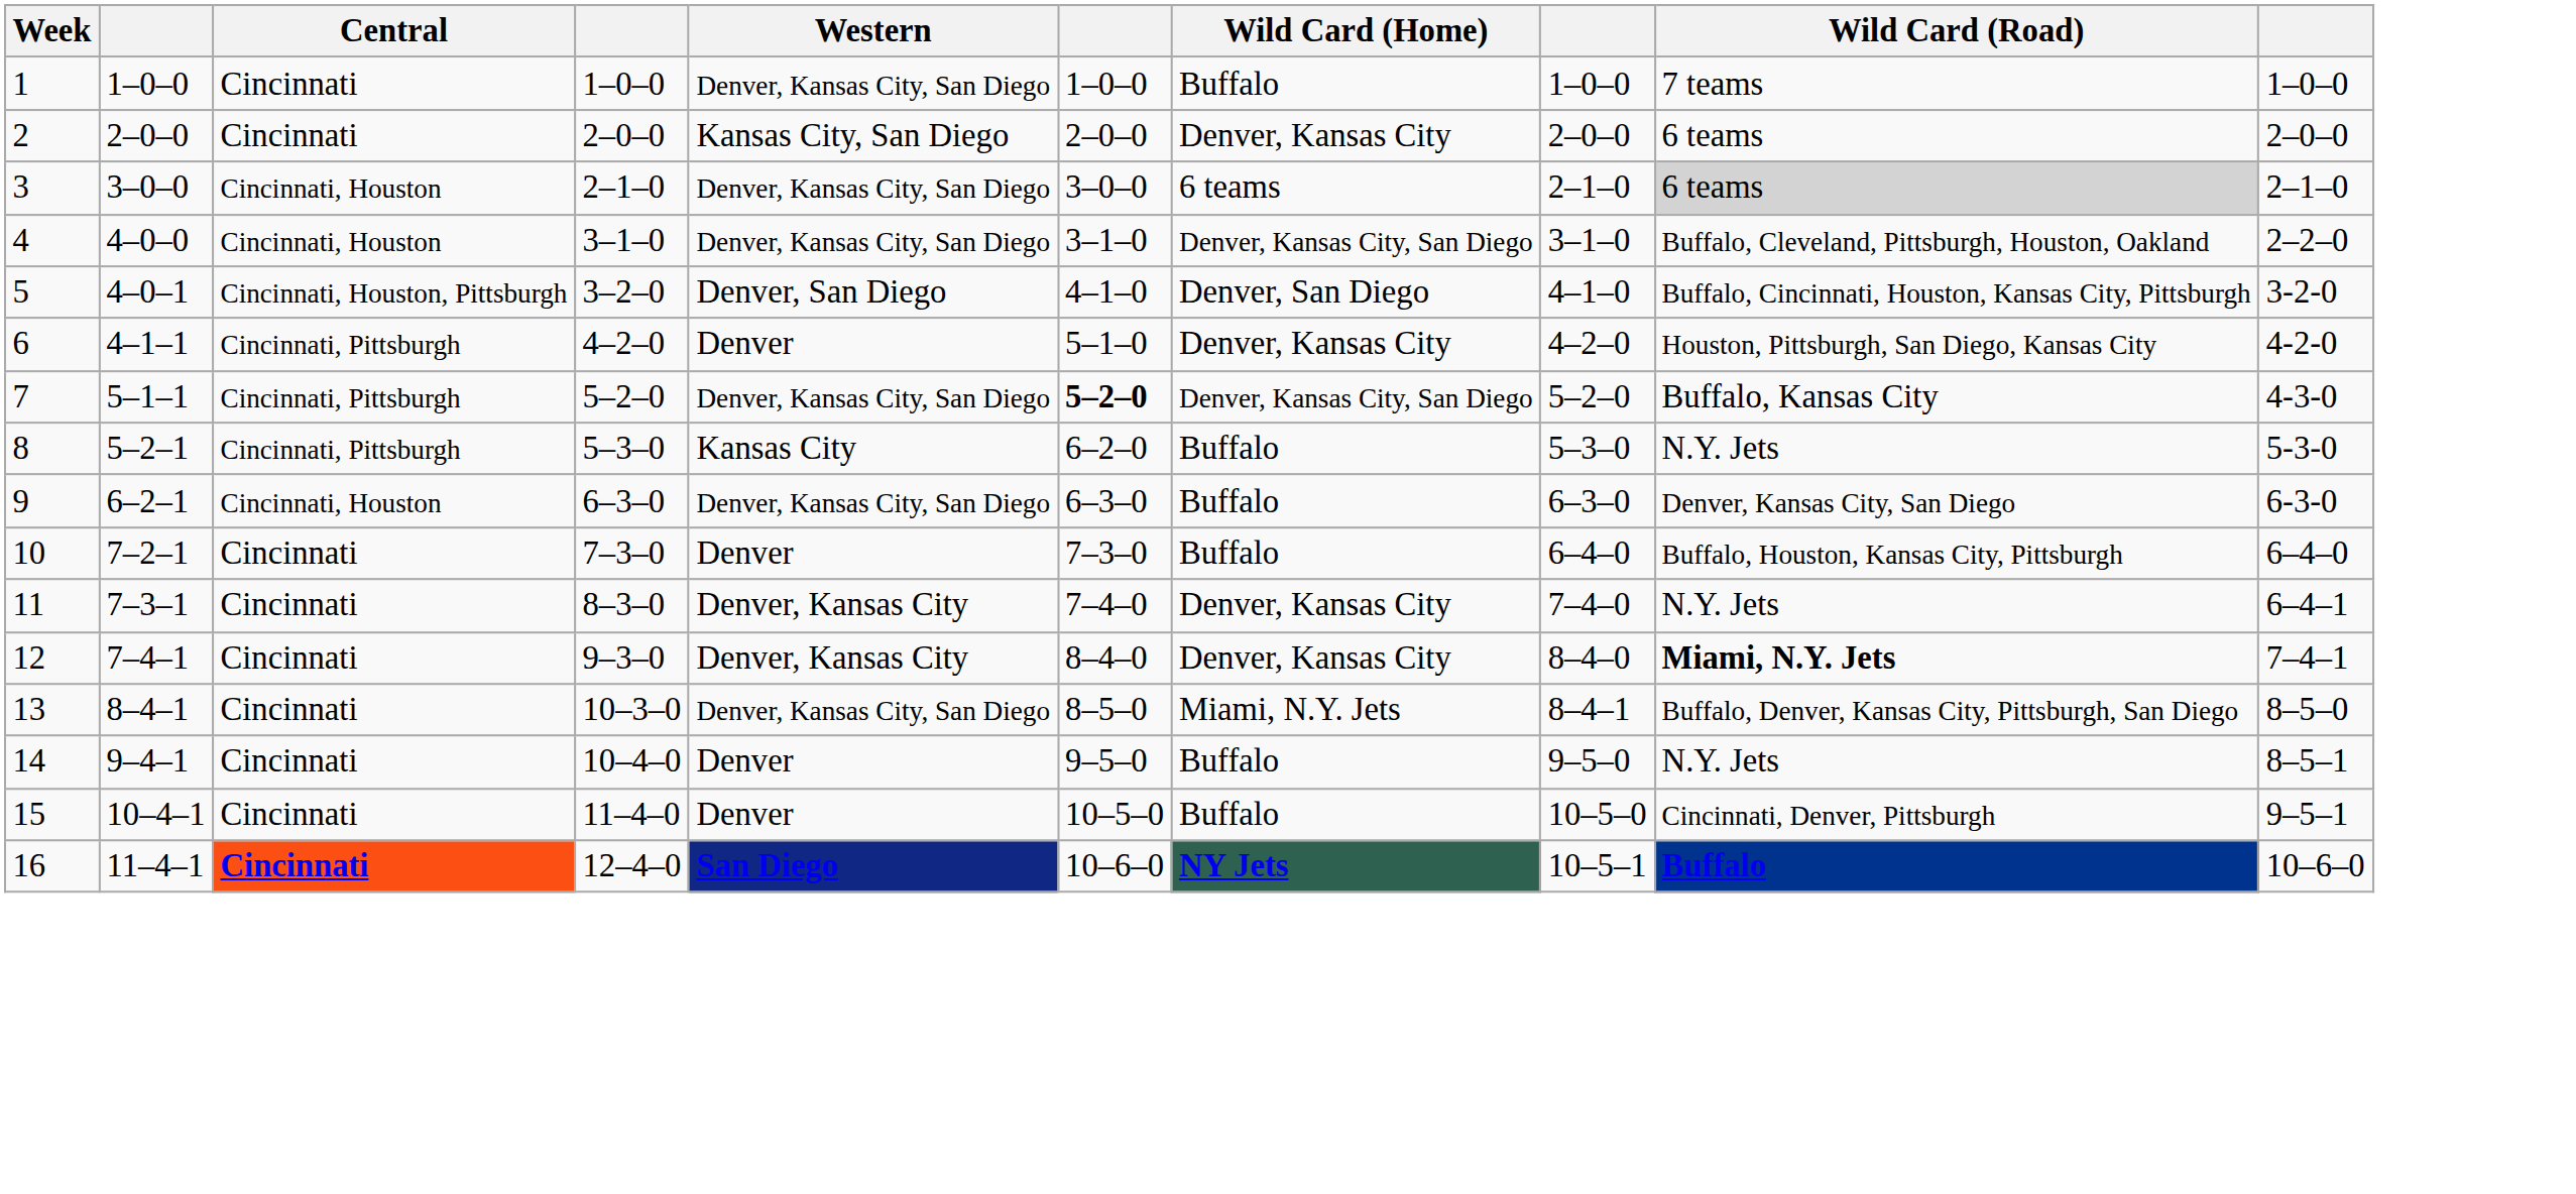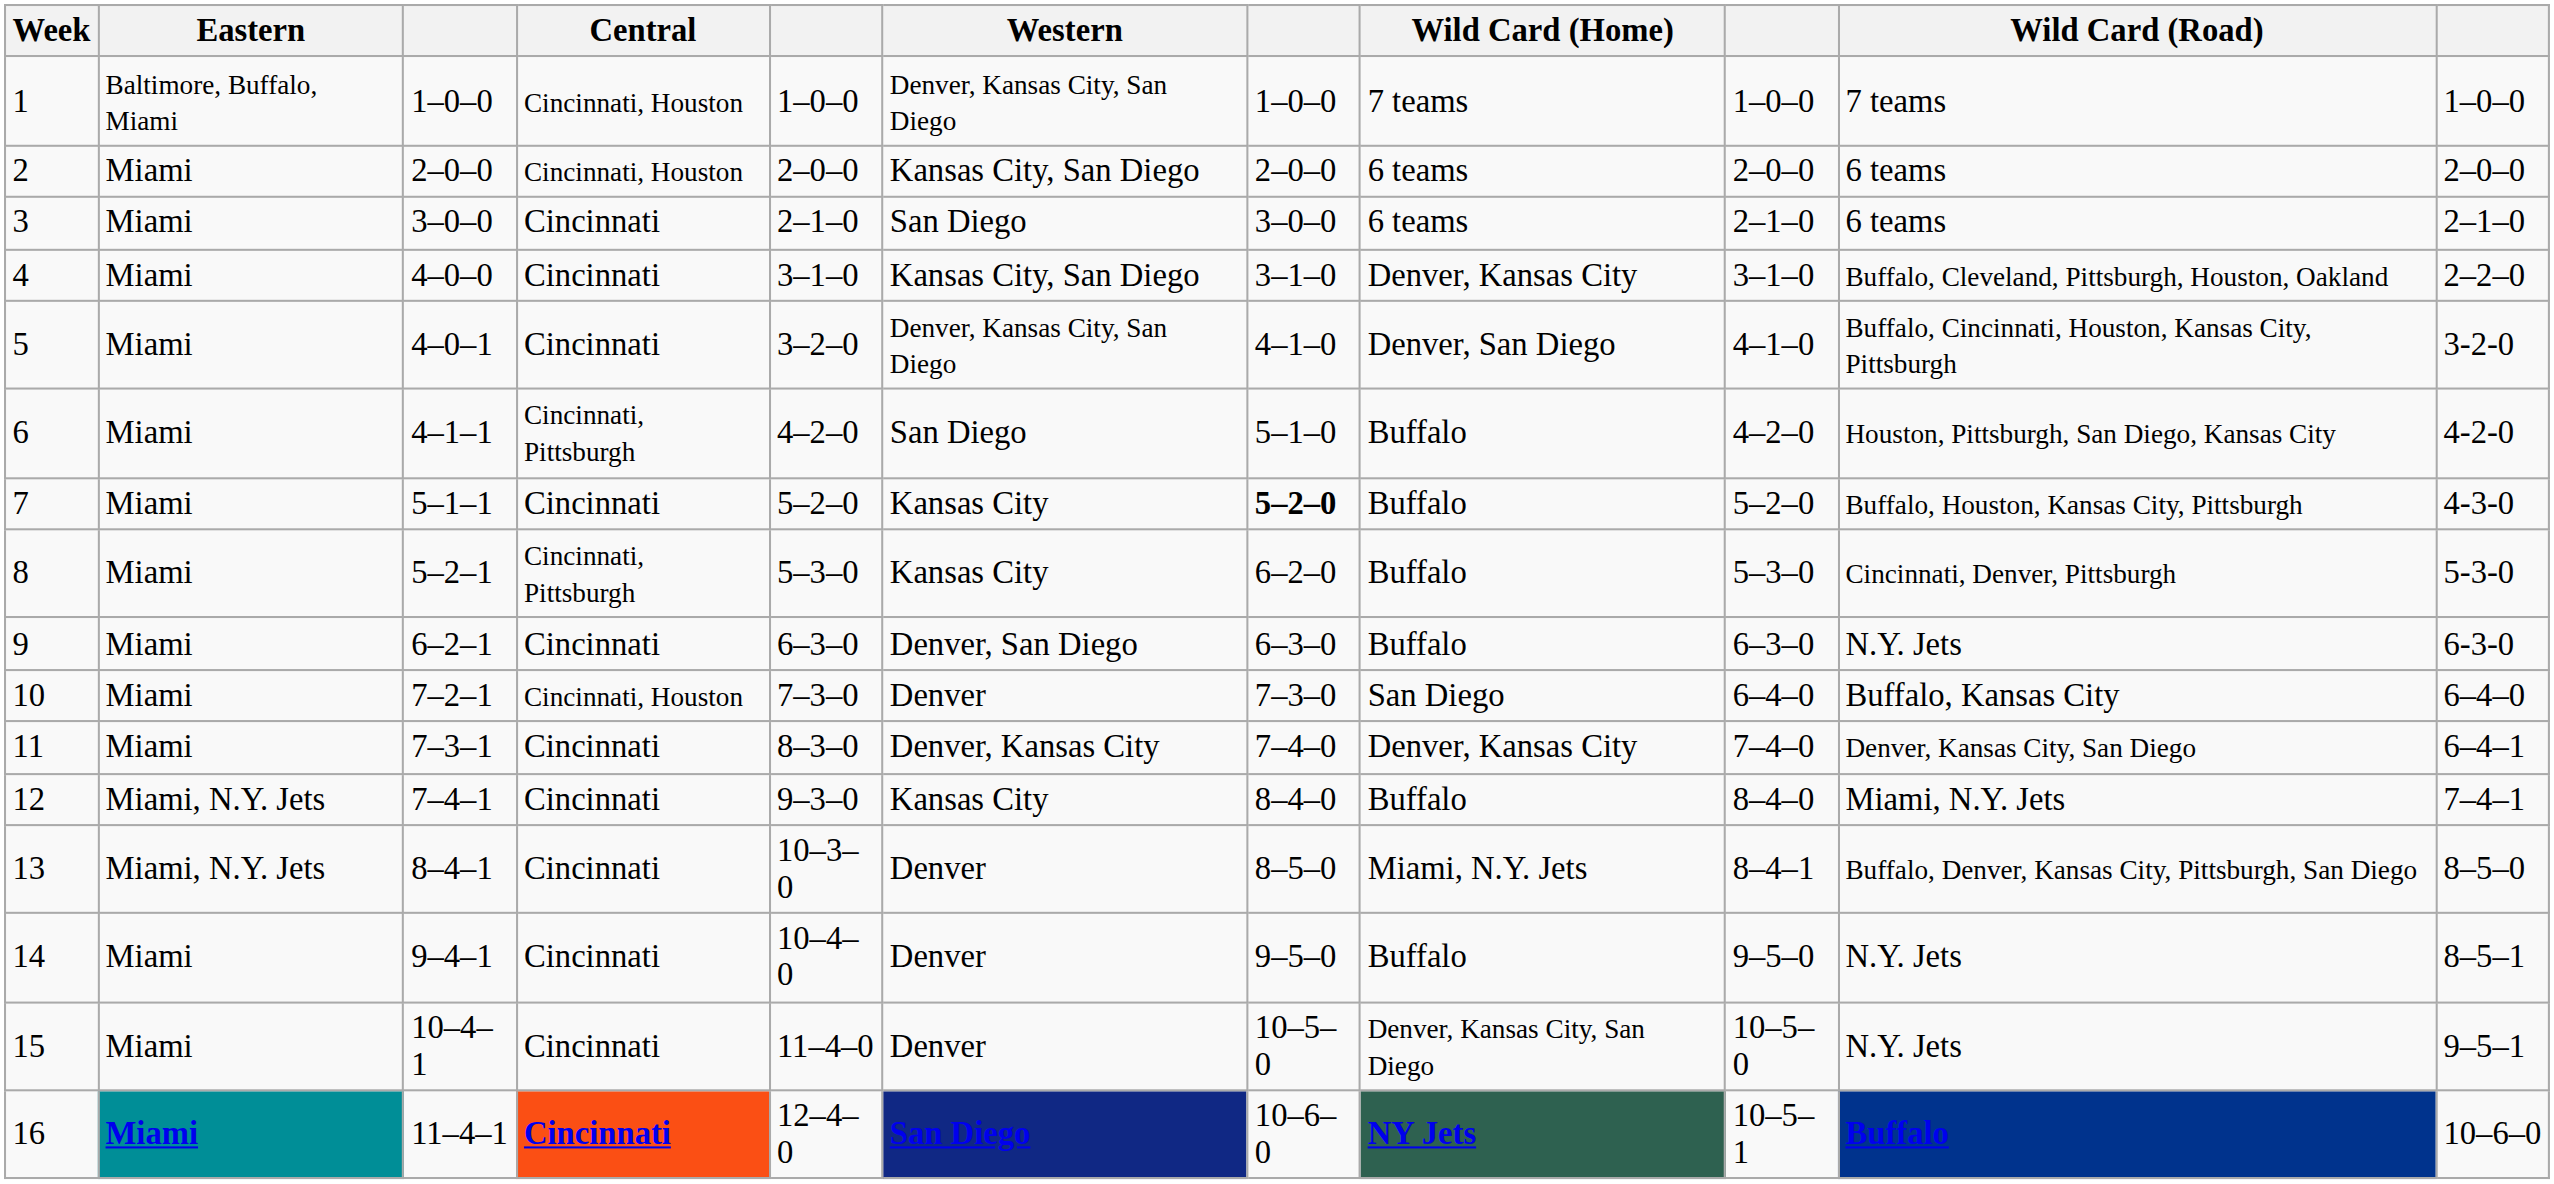 <table class="wikitable">
 <tr>
 <th>Week</th>
+<th>Eastern</th>
 <th></th>
 <th>Central</th>
 <th></th>
 <th>Western</th>
 <th></th>
 <th>Wild Card (Home)</th>
 <th></th>
 <th>Wild Card (Road)</th>
 <th></th>
 </tr>
 <tr>
 <td>1</td>
+<td><small>Baltimore, Buffalo, Miami</small></td>
 <td>1–0–0</td>
-<td>Cincinnati</td>
+<td><small>Cincinnati, Houston</small></td>
 <td>1–0–0</td>
 <td><small>Denver, Kansas City, San Diego</small></td>
 <td>1–0–0</td>
-<td>Buffalo</td>
+<td>7 teams</td>
 <td>1–0–0</td>
 <td>7 teams</td>
 <td>1–0–0</td>
 </tr>
 <tr>
 <td>2</td>
+<td>Miami</td>
 <td>2–0–0</td>
-<td>Cincinnati</td>
+<td><small>Cincinnati, Houston</small></td>
 <td>2–0–0</td>
 <td>Kansas City, San Diego</td>
 <td>2–0–0</td>
-<td>Denver, Kansas City</td>
+<td>6 teams</td>
 <td>2–0–0</td>
 <td>6 teams</td>
 <td>2–0–0</td>
 </tr>
 <tr>
 <td>3</td>
+<td>Miami</td>
 <td>3–0–0</td>
-<td><small>Cincinnati, Houston</small></td>
+<td>Cincinnati</td>
 <td>2–1–0</td>
-<td><small>Denver, Kansas City, San Diego</small></td>
+<td>San Diego</td>
 <td>3–0–0</td>
 <td>6 teams</td>
 <td>2–1–0</td>
-<td style="background: lightgrey;">6 teams</td>
+<td>6 teams</td>
 <td>2–1–0</td>
 </tr>
 <tr>
 <td>4</td>
+<td>Miami</td>
 <td>4–0–0</td>
-<td><small>Cincinnati, Houston</small></td>
+<td>Cincinnati</td>
 <td>3–1–0</td>
-<td><small>Denver, Kansas City, San Diego</small></td>
+<td>Kansas City, San Diego</td>
 <td>3–1–0</td>
-<td><small>Denver, Kansas City, San Diego</small></td>
+<td>Denver, Kansas City</td>
 <td>3–1–0</td>
 <td><small>Buffalo, Cleveland, Pittsburgh, Houston, Oakland</small></td>
 <td>2–2–0</td>
 </tr>
 <tr>
 <td>5</td>
+<td>Miami</td>
 <td>4–0–1</td>
-<td><small>Cincinnati, Houston, Pittsburgh</small></td>
+<td>Cincinnati</td>
 <td>3–2–0</td>
-<td>Denver, San Diego</td>
+<td><small>Denver, Kansas City, San Diego</small></td>
 <td>4–1–0</td>
 <td>Denver, San Diego</td>
 <td>4–1–0</td>
 <td><small>Buffalo, Cincinnati, Houston, Kansas City, Pittsburgh</small></td>
 <td>3-2-0</td>
 </tr>
 <tr>
 <td>6</td>
+<td>Miami</td>
 <td>4–1–1</td>
 <td><small>Cincinnati, Pittsburgh</small></td>
 <td>4–2–0</td>
-<td>Denver</td>
+<td>San Diego</td>
 <td>5–1–0</td>
-<td>Denver, Kansas City</td>
+<td>Buffalo</td>
 <td>4–2–0</td>
 <td><small>Houston, Pittsburgh, San Diego, Kansas City</small></td>
 <td>4-2-0</td>
 </tr>
 <tr>
 <td>7</td>
+<td>Miami</td>
 <td>5–1–1</td>
-<td><small>Cincinnati, Pittsburgh</small></td>
+<td>Cincinnati</td>
 <td>5–2–0</td>
-<td><small>Denver, Kansas City, San Diego</small></td>
+<td>Kansas City</td>
 <td><strong>5–2–0</strong></td>
-<td><small>Denver, Kansas City, San Diego</small></td>
+<td>Buffalo</td>
 <td>5–2–0</td>
-<td>Buffalo, Kansas City</td>
+<td><small>Buffalo, Houston, Kansas City, Pittsburgh</small></td>
 <td>4-3-0</td>
 </tr>
 <tr>
 <td>8</td>
+<td>Miami</td>
 <td>5–2–1</td>
 <td><small>Cincinnati, Pittsburgh</small></td>
 <td>5–3–0</td>
 <td>Kansas City</td>
 <td>6–2–0</td>
 <td>Buffalo</td>
 <td>5–3–0</td>
-<td>N.Y. Jets</td>
+<td><small>Cincinnati, Denver, Pittsburgh</small></td>
 <td>5-3-0</td>
 </tr>
 <tr>
 <td>9</td>
+<td>Miami</td>
 <td>6–2–1</td>
-<td><small>Cincinnati, Houston</small></td>
+<td>Cincinnati</td>
 <td>6–3–0</td>
-<td><small>Denver, Kansas City, San Diego</small></td>
+<td>Denver, San Diego</td>
 <td>6–3–0</td>
 <td>Buffalo</td>
 <td>6–3–0</td>
-<td><small>Denver, Kansas City, San Diego</small></td>
+<td>N.Y. Jets</td>
 <td>6-3-0</td>
 </tr>
 <tr>
 <td>10</td>
+<td>Miami</td>
 <td>7–2–1</td>
-<td>Cincinnati</td>
+<td><small>Cincinnati, Houston</small></td>
 <td>7–3–0</td>
 <td>Denver</td>
 <td>7–3–0</td>
-<td>Buffalo</td>
+<td>San Diego</td>
 <td>6–4–0</td>
-<td><small>Buffalo, Houston, Kansas City, Pittsburgh</small></td>
+<td>Buffalo, Kansas City</td>
 <td>6–4–0</td>
 </tr>
 <tr>
 <td>11</td>
+<td>Miami</td>
 <td>7–3–1</td>
 <td>Cincinnati</td>
 <td>8–3–0</td>
 <td>Denver, Kansas City</td>
 <td>7–4–0</td>
 <td>Denver, Kansas City</td>
 <td>7–4–0</td>
-<td>N.Y. Jets</td>
+<td><small>Denver, Kansas City, San Diego</small></td>
 <td>6–4–1</td>
 </tr>
 <tr>
 <td>12</td>
+<td>Miami, N.Y. Jets</td>
 <td>7–4–1</td>
 <td>Cincinnati</td>
 <td>9–3–0</td>
-<td>Denver, Kansas City</td>
+<td>Kansas City</td>
 <td>8–4–0</td>
-<td>Denver, Kansas City</td>
+<td>Buffalo</td>
 <td>8–4–0</td>
-<td><strong>Miami, N.Y. Jets</strong></td>
+<td>Miami, N.Y. Jets</td>
 <td>7–4–1</td>
 </tr>
 <tr>
 <td>13</td>
+<td>Miami, N.Y. Jets</td>
 <td>8–4–1</td>
 <td>Cincinnati</td>
 <td>10–3–0</td>
-<td><small>Denver, Kansas City, San Diego</small></td>
+<td>Denver</td>
 <td>8–5–0</td>
 <td>Miami, N.Y. Jets</td>
 <td>8–4–1</td>
 <td><small>Buffalo, Denver, Kansas City, Pittsburgh, San Diego</small></td>
 <td>8–5–0</td>
 </tr>
 <tr>
 <td>14</td>
+<td>Miami</td>
 <td>9–4–1</td>
 <td>Cincinnati</td>
 <td>10–4–0</td>
 <td>Denver</td>
 <td>9–5–0</td>
 <td>Buffalo</td>
 <td>9–5–0</td>
 <td>N.Y. Jets</td>
 <td>8–5–1</td>
 </tr>
 <tr>
 <td>15</td>
+<td>Miami</td>
 <td>10–4–1</td>
 <td>Cincinnati</td>
 <td>11–4–0</td>
 <td>Denver</td>
 <td>10–5–0</td>
-<td>Buffalo</td>
+<td><small>Denver, Kansas City, San Diego</small></td>
 <td>10–5–0</td>
-<td><small>Cincinnati, Denver, Pittsburgh</small></td>
+<td>N.Y. Jets</td>
 <td>9–5–1</td>
 </tr>
 <tr>
 <td>16</td>
+<td bgcolor="#008E97"><strong><a href='#'><span>Miami</span></a></strong></td>
 <td>11–4–1</td>
 <td bgcolor="#FB4F14"><strong><a href='#'><span>Cincinnati</span></a></strong></td>
 <td>12–4–0</td>
 <td bgcolor="#102884"><strong><a href='#'><span>San Diego</span></a></strong></td>
 <td>10–6–0</td>
 <td bgcolor="#2e6150"><strong><a href='#'><span>NY Jets</span></a></strong></td>
 <td>10–5–1</td>
 <td bgcolor="#00338D"><strong><a href='#'><span>Buffalo</span></a></strong></td>
 <td>10–6–0</td>
 </tr>
 </table>
